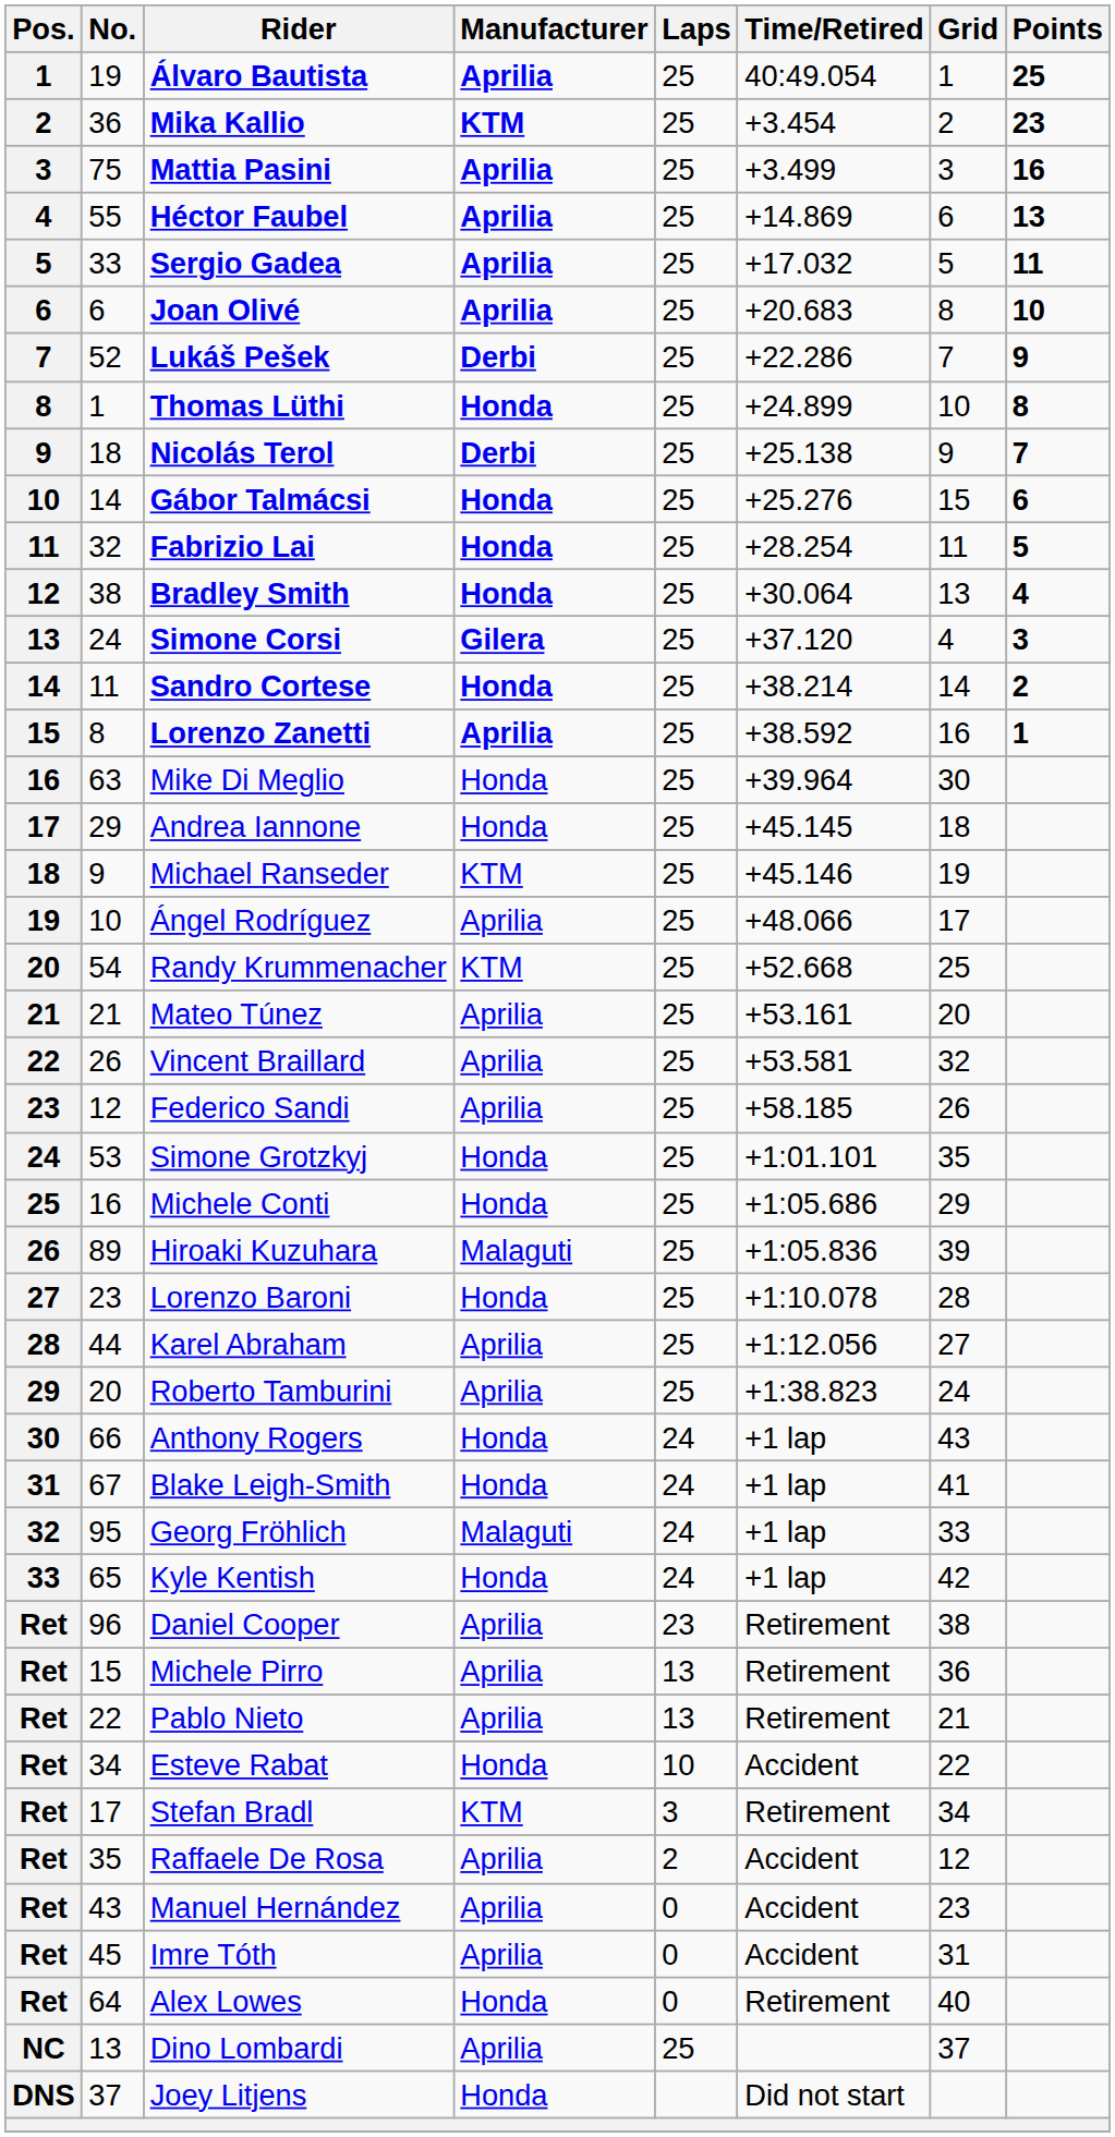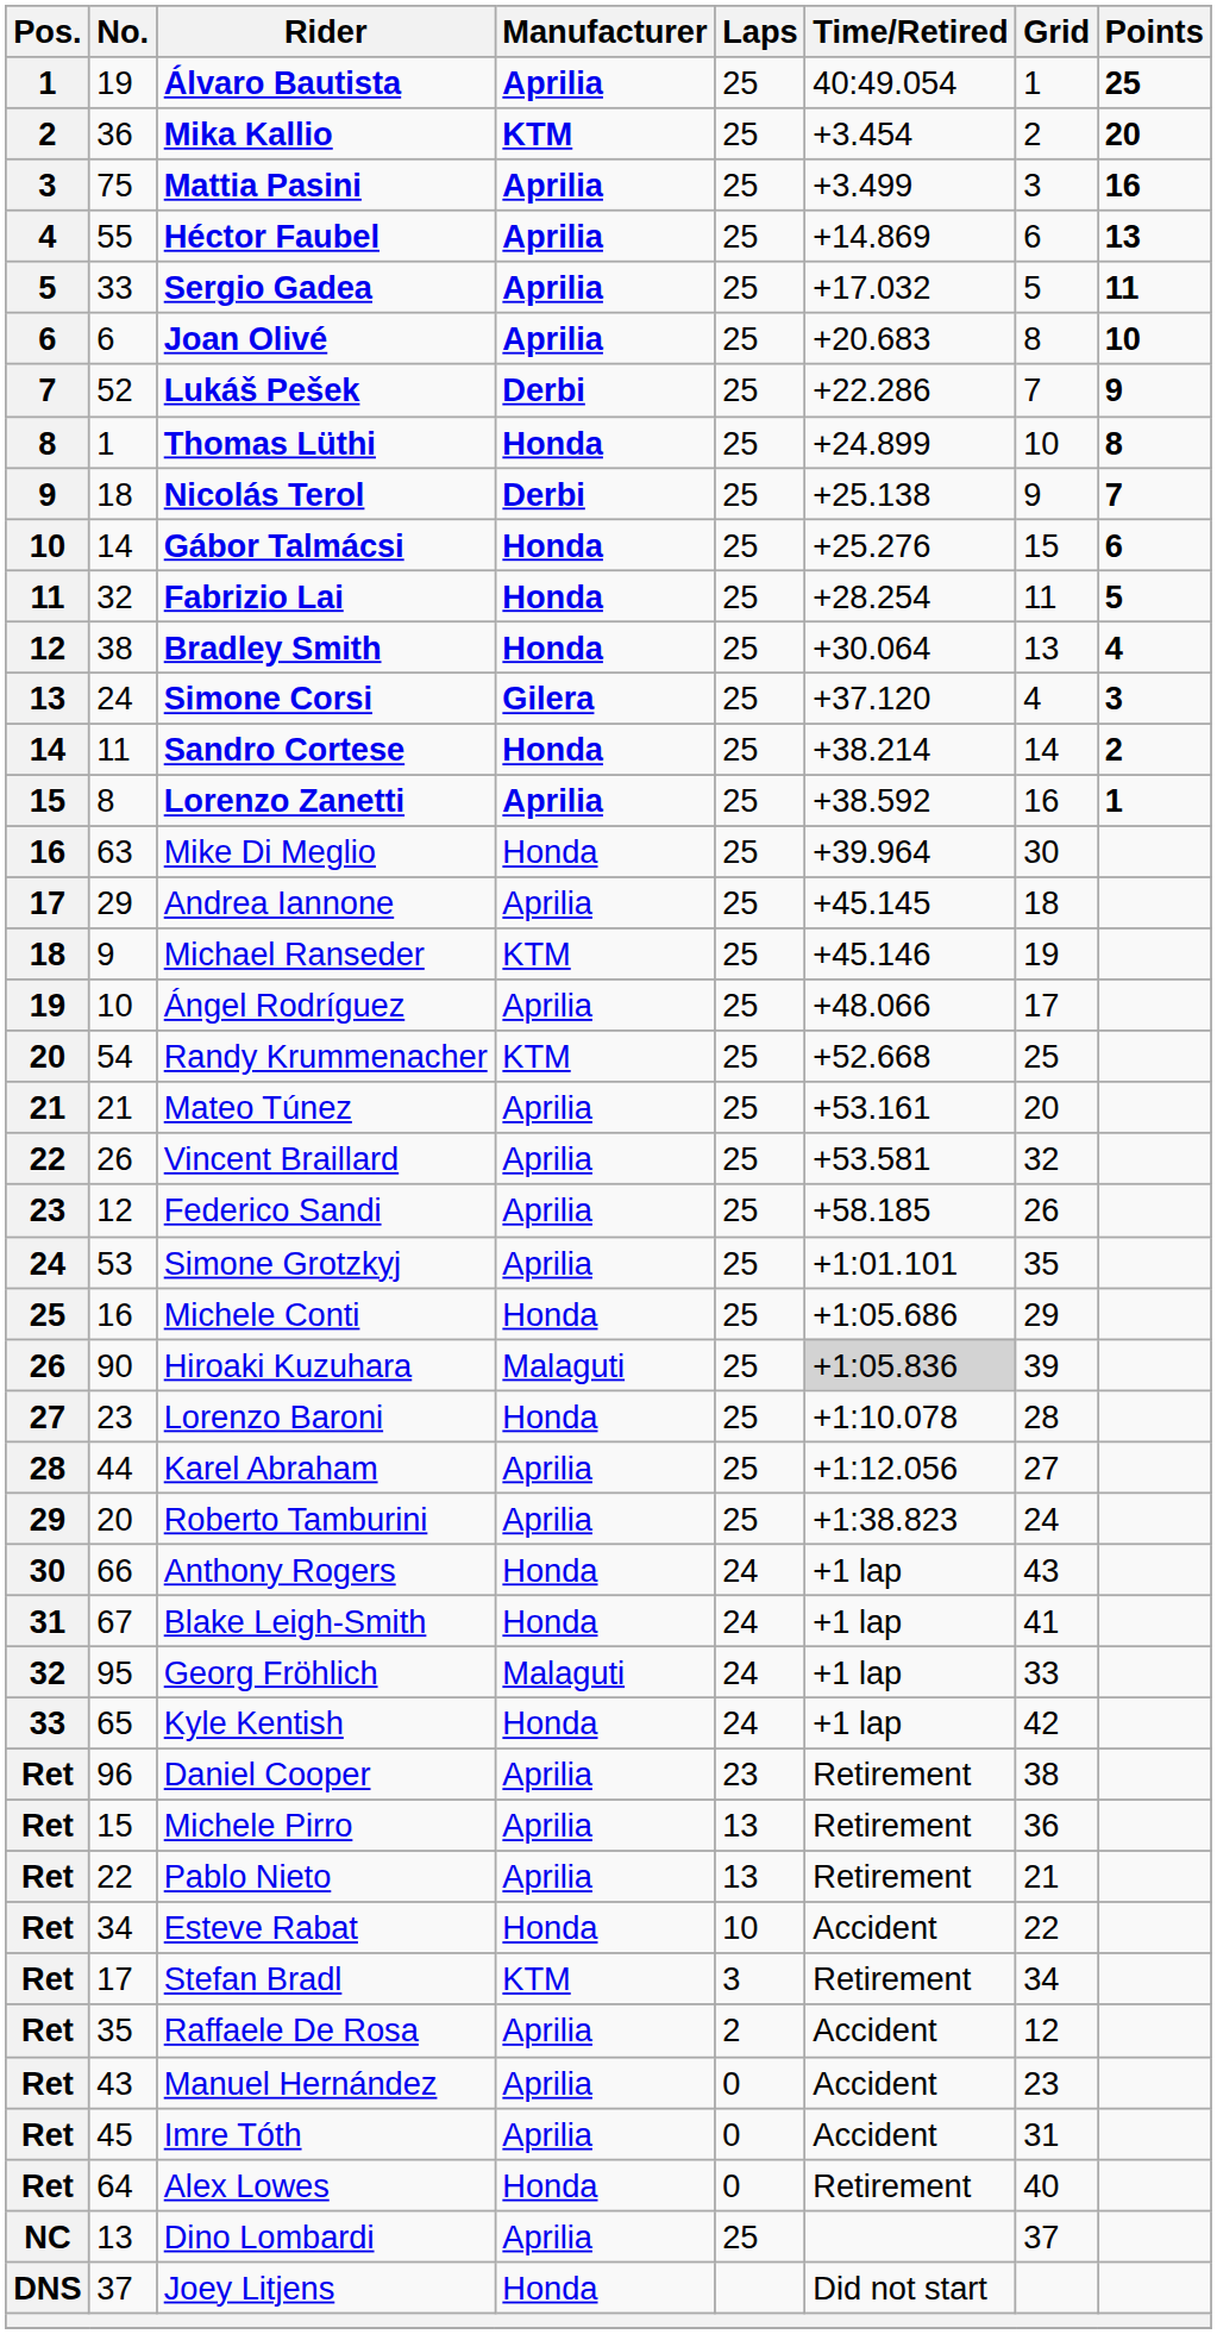 <table class="wikitable" style="font-size: 95%;">
 <tr>
 <th>Pos.</th>
 <th>No.</th>
 <th>Rider</th>
 <th>Manufacturer</th>
 <th>Laps</th>
 <th>Time/Retired</th>
 <th>Grid</th>
 <th>Points</th>
 </tr>
 <tr>
 <th>1</th>
 <td>19</td>
 <td> <strong><a href='#'>Álvaro Bautista</a></strong></td>
 <td><strong><a href='#'>Aprilia</a></strong></td>
 <td>25</td>
 <td>40:49.054</td>
 <td>1</td>
 <td><strong>25</strong></td>
 </tr>
 <tr>
 <th>2</th>
 <td>36</td>
 <td> <strong><a href='#'>Mika Kallio</a></strong></td>
 <td><strong><a href='#'>KTM</a></strong></td>
 <td>25</td>
 <td>+3.454</td>
 <td>2</td>
-<td><strong>23</strong></td>
+<td><strong>20</strong></td>
 </tr>
 <tr>
 <th>3</th>
 <td>75</td>
 <td> <strong><a href='#'>Mattia Pasini</a></strong></td>
 <td><strong><a href='#'>Aprilia</a></strong></td>
 <td>25</td>
 <td>+3.499</td>
 <td>3</td>
 <td><strong>16</strong></td>
 </tr>
 <tr>
 <th>4</th>
 <td>55</td>
 <td> <strong><a href='#'>Héctor Faubel</a></strong></td>
 <td><strong><a href='#'>Aprilia</a></strong></td>
 <td>25</td>
 <td>+14.869</td>
 <td>6</td>
 <td><strong>13</strong></td>
 </tr>
 <tr>
 <th>5</th>
 <td>33</td>
 <td> <strong><a href='#'>Sergio Gadea</a></strong></td>
 <td><strong><a href='#'>Aprilia</a></strong></td>
 <td>25</td>
 <td>+17.032</td>
 <td>5</td>
 <td><strong>11</strong></td>
 </tr>
 <tr>
 <th>6</th>
 <td>6</td>
 <td> <strong><a href='#'>Joan Olivé</a></strong></td>
 <td><strong><a href='#'>Aprilia</a></strong></td>
 <td>25</td>
 <td>+20.683</td>
 <td>8</td>
 <td><strong>10</strong></td>
 </tr>
 <tr>
 <th>7</th>
 <td>52</td>
 <td> <strong><a href='#'>Lukáš Pešek</a></strong></td>
 <td><strong><a href='#'>Derbi</a></strong></td>
 <td>25</td>
 <td>+22.286</td>
 <td>7</td>
 <td><strong>9</strong></td>
 </tr>
 <tr>
 <th>8</th>
 <td>1</td>
 <td> <strong><a href='#'>Thomas Lüthi</a></strong></td>
 <td><strong><a href='#'>Honda</a></strong></td>
 <td>25</td>
 <td>+24.899</td>
 <td>10</td>
 <td><strong>8</strong></td>
 </tr>
 <tr>
 <th>9</th>
 <td>18</td>
 <td> <strong><a href='#'>Nicolás Terol</a></strong></td>
 <td><strong><a href='#'>Derbi</a></strong></td>
 <td>25</td>
 <td>+25.138</td>
 <td>9</td>
 <td><strong>7</strong></td>
 </tr>
 <tr>
 <th>10</th>
 <td>14</td>
 <td> <strong><a href='#'>Gábor Talmácsi</a></strong></td>
 <td><strong><a href='#'>Honda</a></strong></td>
 <td>25</td>
 <td>+25.276</td>
 <td>15</td>
 <td><strong>6</strong></td>
 </tr>
 <tr>
 <th>11</th>
 <td>32</td>
 <td> <strong><a href='#'>Fabrizio Lai</a></strong></td>
 <td><strong><a href='#'>Honda</a></strong></td>
 <td>25</td>
 <td>+28.254</td>
 <td>11</td>
 <td><strong>5</strong></td>
 </tr>
 <tr>
 <th>12</th>
 <td>38</td>
 <td> <strong><a href='#'>Bradley Smith</a></strong></td>
 <td><strong><a href='#'>Honda</a></strong></td>
 <td>25</td>
 <td>+30.064</td>
 <td>13</td>
 <td><strong>4</strong></td>
 </tr>
 <tr>
 <th>13</th>
 <td>24</td>
 <td> <strong><a href='#'>Simone Corsi</a></strong></td>
 <td><strong><a href='#'>Gilera</a></strong></td>
 <td>25</td>
 <td>+37.120</td>
 <td>4</td>
 <td><strong>3</strong></td>
 </tr>
 <tr>
 <th>14</th>
 <td>11</td>
 <td> <strong><a href='#'>Sandro Cortese</a></strong></td>
 <td><strong><a href='#'>Honda</a></strong></td>
 <td>25</td>
 <td>+38.214</td>
 <td>14</td>
 <td><strong>2</strong></td>
 </tr>
 <tr>
 <th>15</th>
 <td>8</td>
 <td> <strong><a href='#'>Lorenzo Zanetti</a></strong></td>
 <td><strong><a href='#'>Aprilia</a></strong></td>
 <td>25</td>
 <td>+38.592</td>
 <td>16</td>
 <td><strong>1</strong></td>
 </tr>
 <tr>
 <th>16</th>
 <td>63</td>
 <td> <a href='#'>Mike Di Meglio</a></td>
 <td><a href='#'>Honda</a></td>
 <td>25</td>
 <td>+39.964</td>
 <td>30</td>
 <td></td>
 </tr>
 <tr>
 <th>17</th>
 <td>29</td>
 <td> <a href='#'>Andrea Iannone</a></td>
-<td><a href='#'>Honda</a></td>
+<td><a href='#'>Aprilia</a></td>
 <td>25</td>
 <td>+45.145</td>
 <td>18</td>
 <td></td>
 </tr>
 <tr>
 <th>18</th>
 <td>9</td>
 <td> <a href='#'>Michael Ranseder</a></td>
 <td><a href='#'>KTM</a></td>
 <td>25</td>
 <td>+45.146</td>
 <td>19</td>
 <td></td>
 </tr>
 <tr>
 <th>19</th>
 <td>10</td>
 <td> <a href='#'>Ángel Rodríguez</a></td>
 <td><a href='#'>Aprilia</a></td>
 <td>25</td>
 <td>+48.066</td>
 <td>17</td>
 <td></td>
 </tr>
 <tr>
 <th>20</th>
 <td>54</td>
 <td> <a href='#'>Randy Krummenacher</a></td>
 <td><a href='#'>KTM</a></td>
 <td>25</td>
 <td>+52.668</td>
 <td>25</td>
 <td></td>
 </tr>
 <tr>
 <th>21</th>
 <td>21</td>
 <td> <a href='#'>Mateo Túnez</a></td>
 <td><a href='#'>Aprilia</a></td>
 <td>25</td>
 <td>+53.161</td>
 <td>20</td>
 <td></td>
 </tr>
 <tr>
 <th>22</th>
 <td>26</td>
 <td> <a href='#'>Vincent Braillard</a></td>
 <td><a href='#'>Aprilia</a></td>
 <td>25</td>
 <td>+53.581</td>
 <td>32</td>
 <td></td>
 </tr>
 <tr>
 <th>23</th>
 <td>12</td>
 <td> <a href='#'>Federico Sandi</a></td>
 <td><a href='#'>Aprilia</a></td>
 <td>25</td>
 <td>+58.185</td>
 <td>26</td>
 <td></td>
 </tr>
 <tr>
 <th>24</th>
 <td>53</td>
 <td> <a href='#'>Simone Grotzkyj</a></td>
-<td><a href='#'>Honda</a></td>
+<td><a href='#'>Aprilia</a></td>
 <td>25</td>
 <td>+1:01.101</td>
 <td>35</td>
 <td></td>
 </tr>
 <tr>
 <th>25</th>
 <td>16</td>
 <td> <a href='#'>Michele Conti</a></td>
 <td><a href='#'>Honda</a></td>
 <td>25</td>
 <td>+1:05.686</td>
 <td>29</td>
 <td></td>
 </tr>
 <tr>
 <th>26</th>
-<td>89</td>
+<td>90</td>
 <td> <a href='#'>Hiroaki Kuzuhara</a></td>
 <td><a href='#'>Malaguti</a></td>
 <td>25</td>
-<td>+1:05.836</td>
+<td style="background: lightgrey;">+1:05.836</td>
 <td>39</td>
 <td></td>
 </tr>
 <tr>
 <th>27</th>
 <td>23</td>
 <td> <a href='#'>Lorenzo Baroni</a></td>
 <td><a href='#'>Honda</a></td>
 <td>25</td>
 <td>+1:10.078</td>
 <td>28</td>
 <td></td>
 </tr>
 <tr>
 <th>28</th>
 <td>44</td>
 <td> <a href='#'>Karel Abraham</a></td>
 <td><a href='#'>Aprilia</a></td>
 <td>25</td>
 <td>+1:12.056</td>
 <td>27</td>
 <td></td>
 </tr>
 <tr>
 <th>29</th>
 <td>20</td>
 <td> <a href='#'>Roberto Tamburini</a></td>
 <td><a href='#'>Aprilia</a></td>
 <td>25</td>
 <td>+1:38.823</td>
 <td>24</td>
 <td></td>
 </tr>
 <tr>
 <th>30</th>
 <td>66</td>
 <td> <a href='#'>Anthony Rogers</a></td>
 <td><a href='#'>Honda</a></td>
 <td>24</td>
 <td>+1 lap</td>
 <td>43</td>
 <td></td>
 </tr>
 <tr>
 <th>31</th>
 <td>67</td>
 <td> <a href='#'>Blake Leigh-Smith</a></td>
 <td><a href='#'>Honda</a></td>
 <td>24</td>
 <td>+1 lap</td>
 <td>41</td>
 <td></td>
 </tr>
 <tr>
 <th>32</th>
 <td>95</td>
 <td> <a href='#'>Georg Fröhlich</a></td>
 <td><a href='#'>Malaguti</a></td>
 <td>24</td>
 <td>+1 lap</td>
 <td>33</td>
 <td></td>
 </tr>
 <tr>
 <th>33</th>
 <td>65</td>
 <td> <a href='#'>Kyle Kentish</a></td>
 <td><a href='#'>Honda</a></td>
 <td>24</td>
 <td>+1 lap</td>
 <td>42</td>
 <td></td>
 </tr>
 <tr>
 <th>Ret</th>
 <td>96</td>
 <td> <a href='#'>Daniel Cooper</a></td>
 <td><a href='#'>Aprilia</a></td>
 <td>23</td>
 <td>Retirement</td>
 <td>38</td>
 <td></td>
 </tr>
 <tr>
 <th>Ret</th>
 <td>15</td>
 <td> <a href='#'>Michele Pirro</a></td>
 <td><a href='#'>Aprilia</a></td>
 <td>13</td>
 <td>Retirement</td>
 <td>36</td>
 <td></td>
 </tr>
 <tr>
 <th>Ret</th>
 <td>22</td>
 <td> <a href='#'>Pablo Nieto</a></td>
 <td><a href='#'>Aprilia</a></td>
 <td>13</td>
 <td>Retirement</td>
 <td>21</td>
 <td></td>
 </tr>
 <tr>
 <th>Ret</th>
 <td>34</td>
 <td> <a href='#'>Esteve Rabat</a></td>
 <td><a href='#'>Honda</a></td>
 <td>10</td>
 <td>Accident</td>
 <td>22</td>
 <td></td>
 </tr>
 <tr>
 <th>Ret</th>
 <td>17</td>
 <td> <a href='#'>Stefan Bradl</a></td>
 <td><a href='#'>KTM</a></td>
 <td>3</td>
 <td>Retirement</td>
 <td>34</td>
 <td></td>
 </tr>
 <tr>
 <th>Ret</th>
 <td>35</td>
 <td> <a href='#'>Raffaele De Rosa</a></td>
 <td><a href='#'>Aprilia</a></td>
 <td>2</td>
 <td>Accident</td>
 <td>12</td>
 <td></td>
 </tr>
 <tr>
 <th>Ret</th>
 <td>43</td>
 <td> <a href='#'>Manuel Hernández</a></td>
 <td><a href='#'>Aprilia</a></td>
 <td>0</td>
 <td>Accident</td>
 <td>23</td>
 <td></td>
 </tr>
 <tr>
 <th>Ret</th>
 <td>45</td>
 <td> <a href='#'>Imre Tóth</a></td>
 <td><a href='#'>Aprilia</a></td>
 <td>0</td>
 <td>Accident</td>
 <td>31</td>
 <td></td>
 </tr>
 <tr>
 <th>Ret</th>
 <td>64</td>
 <td> <a href='#'>Alex Lowes</a></td>
 <td><a href='#'>Honda</a></td>
 <td>0</td>
 <td>Retirement</td>
 <td>40</td>
 <td></td>
 </tr>
 <tr>
 <th>NC</th>
 <td>13</td>
 <td> <a href='#'>Dino Lombardi</a></td>
 <td><a href='#'>Aprilia</a></td>
 <td>25</td>
 <td></td>
 <td>37</td>
 <td></td>
 </tr>
 <tr>
 <th>DNS</th>
 <td>37</td>
 <td> <a href='#'>Joey Litjens</a></td>
 <td><a href='#'>Honda</a></td>
 <td></td>
 <td>Did not start</td>
 <td></td>
 <td></td>
 </tr>
 <tr>
 <th colspan=8></th>
 </tr>
 <tr>
 </tr>
 </table>
